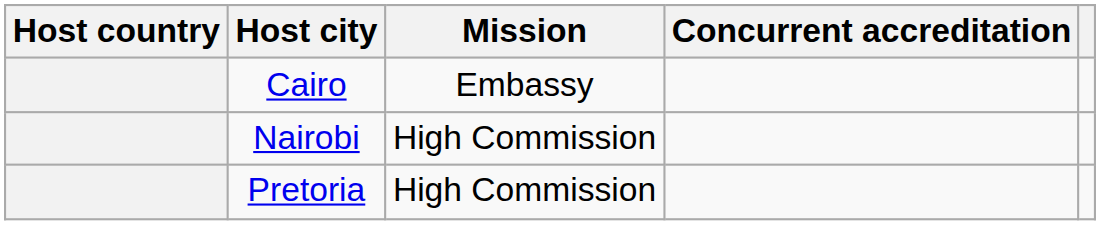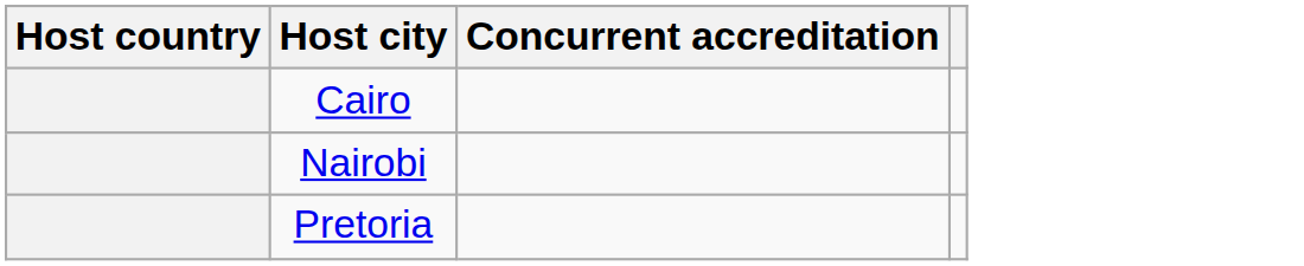 <table class="wikitable plainrowheaders" style="text-align:center;">
 <tr>
 <th scope="col">Host country</th>
 <th scope="col">Host city</th>
-<th scope="col">Mission</th>
 <th scope="col">Concurrent accreditation</th>
 <th scope="col"></th>
 </tr>
 <tr>
 <th scope="row"></th>
 <td><a href='#'>Cairo</a></td>
-<td>Embassy</td>
 <td></td>
 <td></td>
 </tr>
 <tr>
 <th scope="row"></th>
 <td><a href='#'>Nairobi</a></td>
-<td>High Commission</td>
 <td></td>
 <td></td>
 </tr>
 <tr>
 <th scope="row"></th>
 <td><a href='#'>Pretoria</a></td>
-<td>High Commission</td>
 <td></td>
 <td></td>
 </tr>
 </table>
